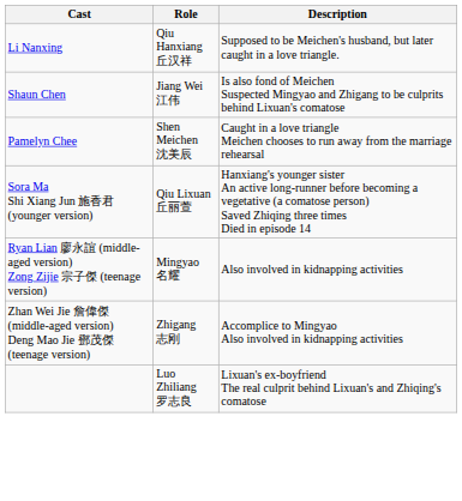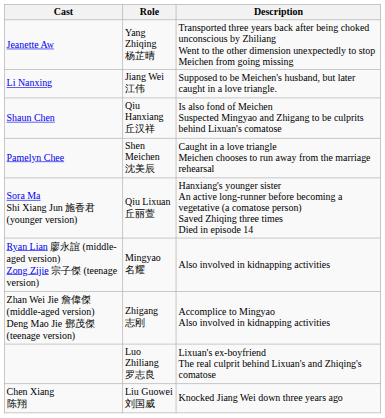 <table class="wikitable">
 <tr>
 <th>Cast</th>
 <th>Role</th>
 <th>Description</th>
 </tr>
 <tr>
+<td><a href='#'>Jeanette Aw</a></td>
+<td>Yang Zhiqing<br> 杨芷晴</td>
+<td>Transported three years back after being choked unconscious by Zhiliang<br> Went to the other dimension unexpectedly to stop Meichen from going missing</td>
+</tr>
+<tr>
 <td><a href='#'>Li Nanxing</a></td>
-<td>Qiu Hanxiang<br> 丘汉祥</td>
+<td>Jiang Wei<br> 江伟</td>
 <td>Supposed to be Meichen's husband, but later caught in a love triangle.</td>
 </tr>
 <tr>
 <td><a href='#'>Shaun Chen</a></td>
-<td>Jiang Wei<br> 江伟</td>
+<td>Qiu Hanxiang<br> 丘汉祥</td>
 <td>Is also fond of Meichen <br> Suspected Mingyao and Zhigang to be culprits behind Lixuan's comatose</td>
 </tr>
 <tr>
 <td><a href='#'>Pamelyn Chee</a></td>
 <td>Shen Meichen<br> 沈美辰</td>
 <td>Caught in a love triangle<br> Meichen chooses to run away from the marriage rehearsal</td>
 </tr>
 <tr>
 <td><a href='#'>Sora Ma</a> <br>Shi Xiang Jun 施香君 (younger version)</td>
 <td>Qiu Lixuan<br> 丘丽萱</td>
 <td>Hanxiang's younger sister<br> An active long-runner before becoming a vegetative (a comatose person) <br> Saved Zhiqing three times <br> Died in episode 14</td>
 </tr>
 <tr>
 <td><a href='#'>Ryan Lian</a> 廖永誼 (middle-aged version)<br><a href='#'>Zong Zijie</a> 宗子傑 (teenage version)</td>
 <td>Mingyao<br> 名耀</td>
 <td>Also involved in kidnapping activities</td>
 </tr>
 <tr>
 <td>Zhan Wei Jie 詹偉傑 (middle-aged version)<br>Deng Mao Jie 鄧茂傑 (teenage version)</td>
 <td>Zhigang<br> 志刚</td>
 <td>Accomplice to Mingyao<br> Also involved in kidnapping activities</td>
 </tr>
 <tr>
 <td></td>
 <td>Luo Zhiliang<br> 罗志良</td>
 <td>Lixuan's ex-boyfriend<br> The real culprit behind Lixuan's and Zhiqing's comatose</td>
 </tr>
+<tr>
+<td>Chen Xiang<br> 陈翔</td>
+<td>Liu Guowei<br> 刘国威</td>
+<td>Knocked Jiang Wei down three years ago</td>
+</tr>
 </table>
